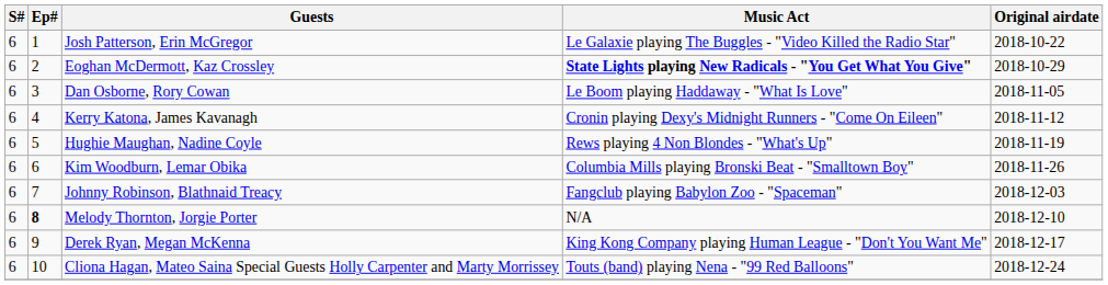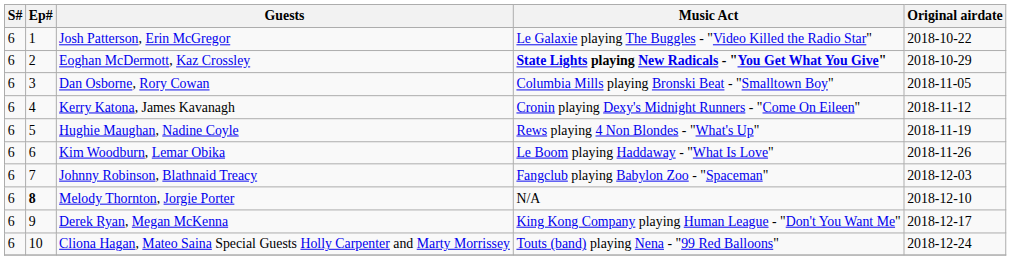 <table class="wikitable" style="font-size:90%">
 <tr>
 <th>S#</th>
 <th>Ep#</th>
 <th>Guests</th>
 <th>Music Act</th>
 <th>Original airdate</th>
 </tr>
 <tr>
 <td>6</td>
 <td>1</td>
 <td><a href='#'>Josh Patterson</a>, <a href='#'>Erin McGregor</a></td>
 <td> <a href='#'>Le Galaxie</a> playing <a href='#'>The Buggles</a> - "<a href='#'>Video Killed the Radio Star</a>"</td>
 <td>2018-10-22</td>
 </tr>
 <tr>
 <td>6</td>
 <td>2</td>
 <td><a href='#'>Eoghan McDermott</a>, <a href='#'>Kaz Crossley</a></td>
 <td><strong> <a href='#'>State Lights</a> playing <a href='#'>New Radicals</a> - "<a href='#'>You Get What You Give</a>"</strong></td>
 <td>2018-10-29</td>
 </tr>
 <tr>
 <td>6</td>
 <td>3</td>
 <td><a href='#'>Dan Osborne</a>, <a href='#'>Rory Cowan</a></td>
-<td> <a href='#'>Le Boom</a> playing <a href='#'>Haddaway</a> - "<a href='#'>What Is Love</a>"</td>
+<td> <a href='#'>Columbia Mills</a> playing <a href='#'>Bronski Beat</a> - "<a href='#'>Smalltown Boy</a>"</td>
 <td>2018-11-05</td>
 </tr>
 <tr>
 <td>6</td>
 <td>4</td>
 <td><a href='#'>Kerry Katona</a>, James Kavanagh</td>
 <td><a href='#'>Cronin</a> playing <a href='#'>Dexy's Midnight Runners</a> - "<a href='#'>Come On Eileen</a>"</td>
 <td>2018-11-12</td>
 </tr>
 <tr>
 <td>6</td>
 <td>5</td>
 <td><a href='#'>Hughie Maughan</a>, <a href='#'>Nadine Coyle</a></td>
 <td> <a href='#'>Rews</a> playing <a href='#'>4 Non Blondes</a> - "<a href='#'>What's Up</a>"</td>
 <td>2018-11-19</td>
 </tr>
 <tr>
 <td>6</td>
 <td>6</td>
 <td><a href='#'>Kim Woodburn</a>, <a href='#'>Lemar Obika</a></td>
-<td> <a href='#'>Columbia Mills</a> playing <a href='#'>Bronski Beat</a> - "<a href='#'>Smalltown Boy</a>"</td>
+<td> <a href='#'>Le Boom</a> playing <a href='#'>Haddaway</a> - "<a href='#'>What Is Love</a>"</td>
 <td>2018-11-26</td>
 </tr>
 <tr>
 <td>6</td>
 <td>7</td>
 <td><a href='#'>Johnny Robinson</a>, <a href='#'>Blathnaid Treacy</a></td>
 <td> <a href='#'>Fangclub</a> playing <a href='#'>Babylon Zoo</a> - "<a href='#'>Spaceman</a>"</td>
 <td>2018-12-03</td>
 </tr>
 <tr>
 <td>6</td>
 <td><strong>8</strong></td>
 <td><a href='#'>Melody Thornton</a>, <a href='#'>Jorgie Porter</a></td>
 <td> N/A</td>
 <td>2018-12-10</td>
 </tr>
 <tr>
 <td>6</td>
 <td>9</td>
 <td><a href='#'>Derek Ryan</a>, <a href='#'>Megan McKenna</a></td>
 <td> <a href='#'>King Kong Company</a> playing <a href='#'>Human League</a> - "<a href='#'>Don't You Want Me</a>"</td>
 <td>2018-12-17</td>
 </tr>
 <tr>
 <td>6</td>
 <td>10</td>
 <td><a href='#'>Cliona Hagan</a>, <a href='#'>Mateo Saina</a> Special Guests <a href='#'>Holly Carpenter</a> and <a href='#'>Marty Morrissey</a></td>
 <td> <a href='#'>Touts (band)</a> playing <a href='#'>Nena</a> - "<a href='#'>99 Red Balloons</a>"</td>
 <td>2018-12-24</td>
 </tr>
 <tr>
 </tr>
 </table>
